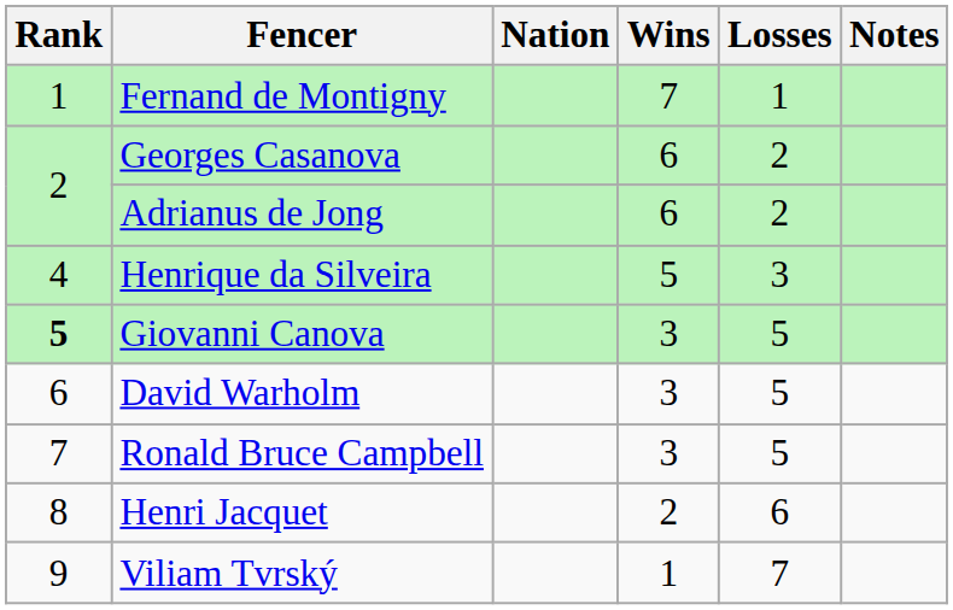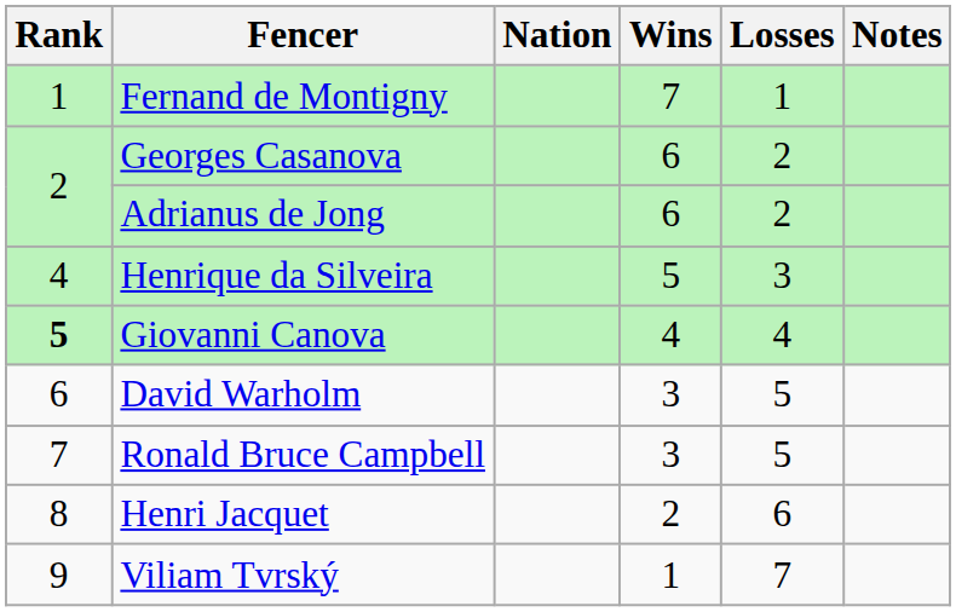 <table class="wikitable sortable" style="text-align:center">
 <tr>
 <th>Rank</th>
 <th>Fencer</th>
 <th>Nation</th>
 <th>Wins</th>
 <th>Losses</th>
 <th>Notes</th>
 </tr>
 <tr bgcolor=bbf3bb>
 <td>1</td>
 <td align=left><a href='#'>Fernand de Montigny</a></td>
 <td align=left></td>
 <td>7</td>
 <td>1</td>
 <td></td>
 </tr>
 <tr bgcolor=bbf3bb>
 <td rowspan=2>2</td>
 <td align=left><a href='#'>Georges Casanova</a></td>
 <td align=left></td>
 <td>6</td>
 <td>2</td>
 <td></td>
 </tr>
 <tr bgcolor=bbf3bb>
 <td align=left><a href='#'>Adrianus de Jong</a></td>
 <td align=left></td>
 <td>6</td>
 <td>2</td>
 <td></td>
 </tr>
 <tr bgcolor=bbf3bb>
 <td>4</td>
 <td align=left><a href='#'>Henrique da Silveira</a></td>
 <td align=left></td>
 <td>5</td>
 <td>3</td>
 <td></td>
 </tr>
 <tr bgcolor=bbf3bb>
 <td><strong>5</strong></td>
 <td align=left><a href='#'>Giovanni Canova</a></td>
 <td align=left></td>
-<td>3</td>
-<td>5</td>
+<td>4</td>
+<td>4</td>
 <td></td>
 </tr>
 <tr>
 <td>6</td>
 <td align=left><a href='#'>David Warholm</a></td>
 <td align=left></td>
 <td>3</td>
 <td>5</td>
 <td></td>
 </tr>
 <tr>
 <td>7</td>
 <td align=left><a href='#'>Ronald Bruce Campbell</a></td>
 <td align=left></td>
 <td>3</td>
 <td>5</td>
 <td></td>
 </tr>
 <tr>
 <td>8</td>
 <td align=left><a href='#'>Henri Jacquet</a></td>
 <td align=left></td>
 <td>2</td>
 <td>6</td>
 <td></td>
 </tr>
 <tr>
 <td>9</td>
 <td align=left><a href='#'>Viliam Tvrský</a></td>
 <td align=left></td>
 <td>1</td>
 <td>7</td>
 <td></td>
 </tr>
 </table>
